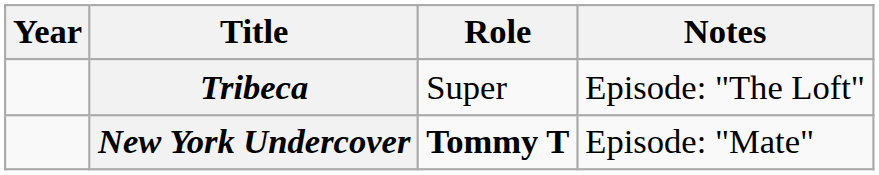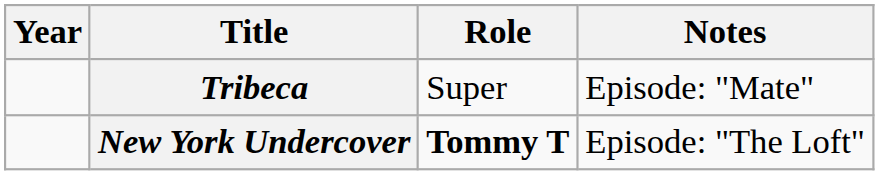 <table class="wikitable plainrowheaders sortable">
 <tr>
 <th scope="col">Year</th>
 <th scope="col">Title</th>
 <th scope="col">Role</th>
 <th scope="col" class="unsortable">Notes</th>
 </tr>
 <tr>
 <td></td>
 <th scope="row"><em>Tribeca</em></th>
 <td>Super</td>
-<td>Episode: "The Loft"</td>
+<td>Episode: "Mate"</td>
 </tr>
 <tr>
 <td></td>
 <th scope="row"><em>New York Undercover</em></th>
 <td><strong>Tommy T</strong></td>
-<td>Episode: "Mate"</td>
+<td>Episode: "The Loft"</td>
 </tr>
 </table>
